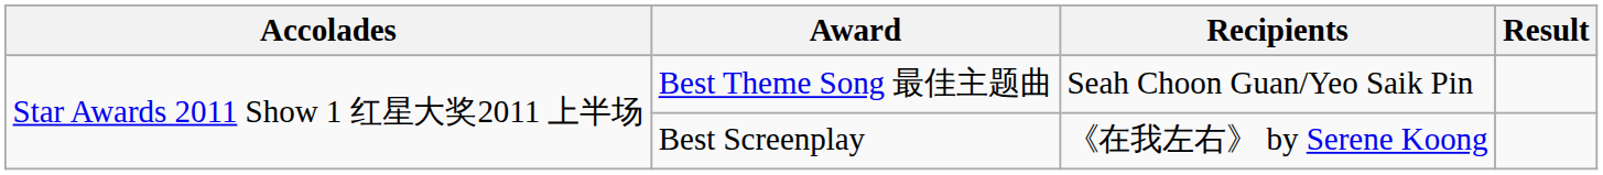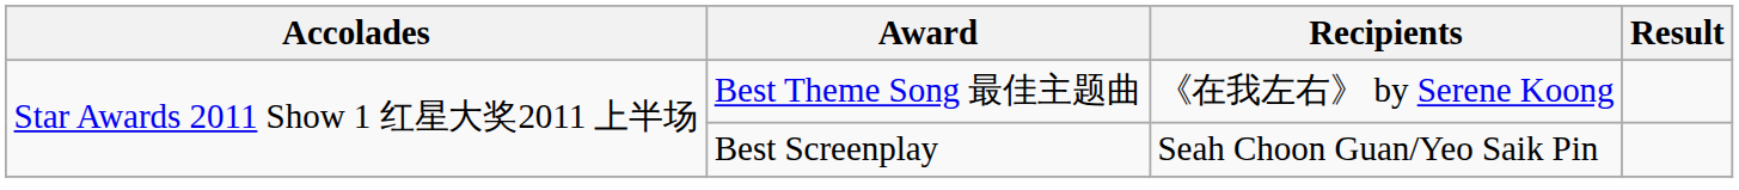 <table class="wikitable">
 <tr>
 <th>Accolades</th>
 <th>Award</th>
 <th>Recipients</th>
 <th>Result</th>
 </tr>
 <tr>
 <td rowspan="2"><a href='#'>Star Awards 2011</a> Show 1 红星大奖2011 上半场</td>
 <td><a href='#'>Best Theme Song</a>  最佳主题曲</td>
-<td>Seah Choon Guan/Yeo Saik Pin</td>
+<td>《在我左右》 by <a href='#'>Serene Koong</a></td>
 <td></td>
 </tr>
 <tr>
 <td>Best Screenplay</td>
-<td>《在我左右》 by <a href='#'>Serene Koong</a></td>
+<td>Seah Choon Guan/Yeo Saik Pin</td>
 <td></td>
 </tr>
 </table>
